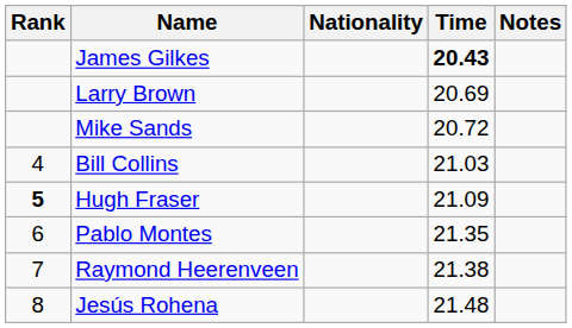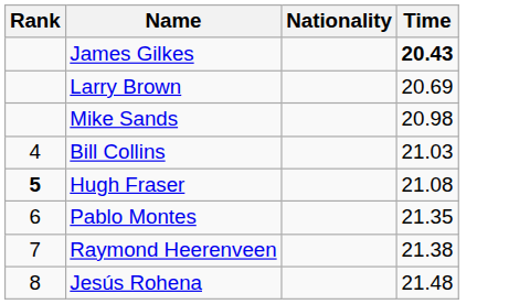 <table class="wikitable sortable" style="text-align:center">
 <tr>
 <th>Rank</th>
 <th>Name</th>
 <th>Nationality</th>
 <th>Time</th>
-<th>Notes</th>
 </tr>
 <tr>
 <td></td>
 <td align=left><a href='#'>James Gilkes</a></td>
 <td align=left></td>
 <td><strong>20.43</strong></td>
-<td></td>
 </tr>
 <tr>
 <td></td>
 <td align=left><a href='#'>Larry Brown</a></td>
 <td align=left></td>
 <td>20.69</td>
-<td></td>
 </tr>
 <tr>
 <td></td>
 <td align=left><a href='#'>Mike Sands</a></td>
 <td align=left></td>
-<td>20.72</td>
-<td></td>
+<td>20.98</td>
 </tr>
 <tr>
 <td>4</td>
 <td align=left><a href='#'>Bill Collins</a></td>
 <td align=left></td>
 <td>21.03</td>
-<td></td>
 </tr>
 <tr>
 <td><strong>5</strong></td>
 <td align=left><a href='#'>Hugh Fraser</a></td>
 <td align=left></td>
-<td>21.09</td>
-<td></td>
+<td>21.08</td>
 </tr>
 <tr>
 <td>6</td>
 <td align=left><a href='#'>Pablo Montes</a></td>
 <td align=left></td>
 <td>21.35</td>
-<td></td>
 </tr>
 <tr>
 <td>7</td>
 <td align=left><a href='#'>Raymond Heerenveen</a></td>
 <td align=left></td>
 <td>21.38</td>
-<td></td>
 </tr>
 <tr>
 <td>8</td>
 <td align=left><a href='#'>Jesús Rohena</a></td>
 <td align=left></td>
 <td>21.48</td>
-<td></td>
 </tr>
 </table>
